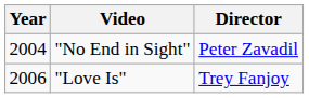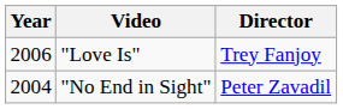 <table class="wikitable">
 <tr>
 <th>Year</th>
 <th>Video</th>
 <th>Director</th>
 </tr>
 <tr>
+<td>2006</td>
+<td>"Love Is"</td>
+<td><a href='#'>Trey Fanjoy</a></td>
+</tr>
+<tr>
 <td>2004</td>
 <td>"No End in Sight"</td>
 <td><a href='#'>Peter Zavadil</a></td>
 </tr>
-<tr>
-<td>2006</td>
-<td>"Love Is"</td>
-<td><a href='#'>Trey Fanjoy</a></td>
-</tr>
 </table>
